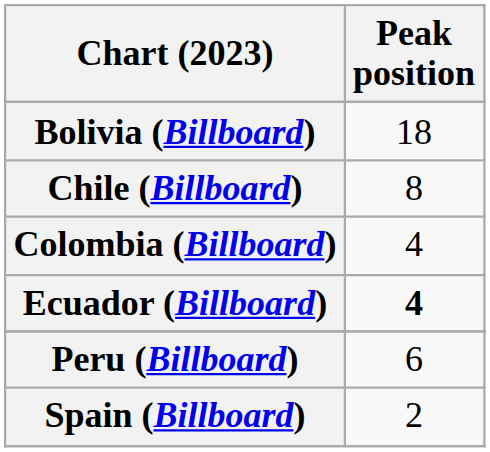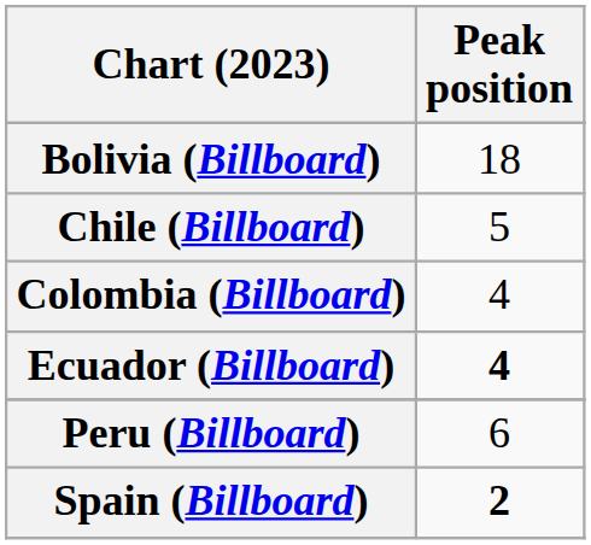 <table class="wikitable sortable plainrowheaders" style="text-align:center">
 <tr>
 <th scope="col">Chart (2023)</th>
 <th scope="col">Peak<br>position</th>
 </tr>
 <tr>
 </tr>
 <tr>
 <th scope="row">Bolivia (<em><a href='#'>Billboard</a></em>)</th>
 <td>18</td>
 </tr>
 <tr>
 <th scope="row">Chile (<em><a href='#'>Billboard</a></em>)</th>
-<td>8</td>
+<td>5</td>
 </tr>
 <tr>
 <th scope="row">Colombia (<em><a href='#'>Billboard</a></em>)</th>
 <td>4</td>
 </tr>
 <tr>
 <th scope="row">Ecuador (<em><a href='#'>Billboard</a></em>)</th>
 <td><strong>4</strong></td>
 </tr>
 <tr>
 </tr>
 <tr>
 <th scope="row">Peru (<em><a href='#'>Billboard</a></em>)</th>
 <td>6</td>
 </tr>
 <tr>
 <th scope="row">Spain (<em><a href='#'>Billboard</a></em>)</th>
-<td>2</td>
+<td><strong>2</strong></td>
 </tr>
 <tr>
 </tr>
 <tr>
 </tr>
 <tr>
 </tr>
 <tr>
 </tr>
 </table>
